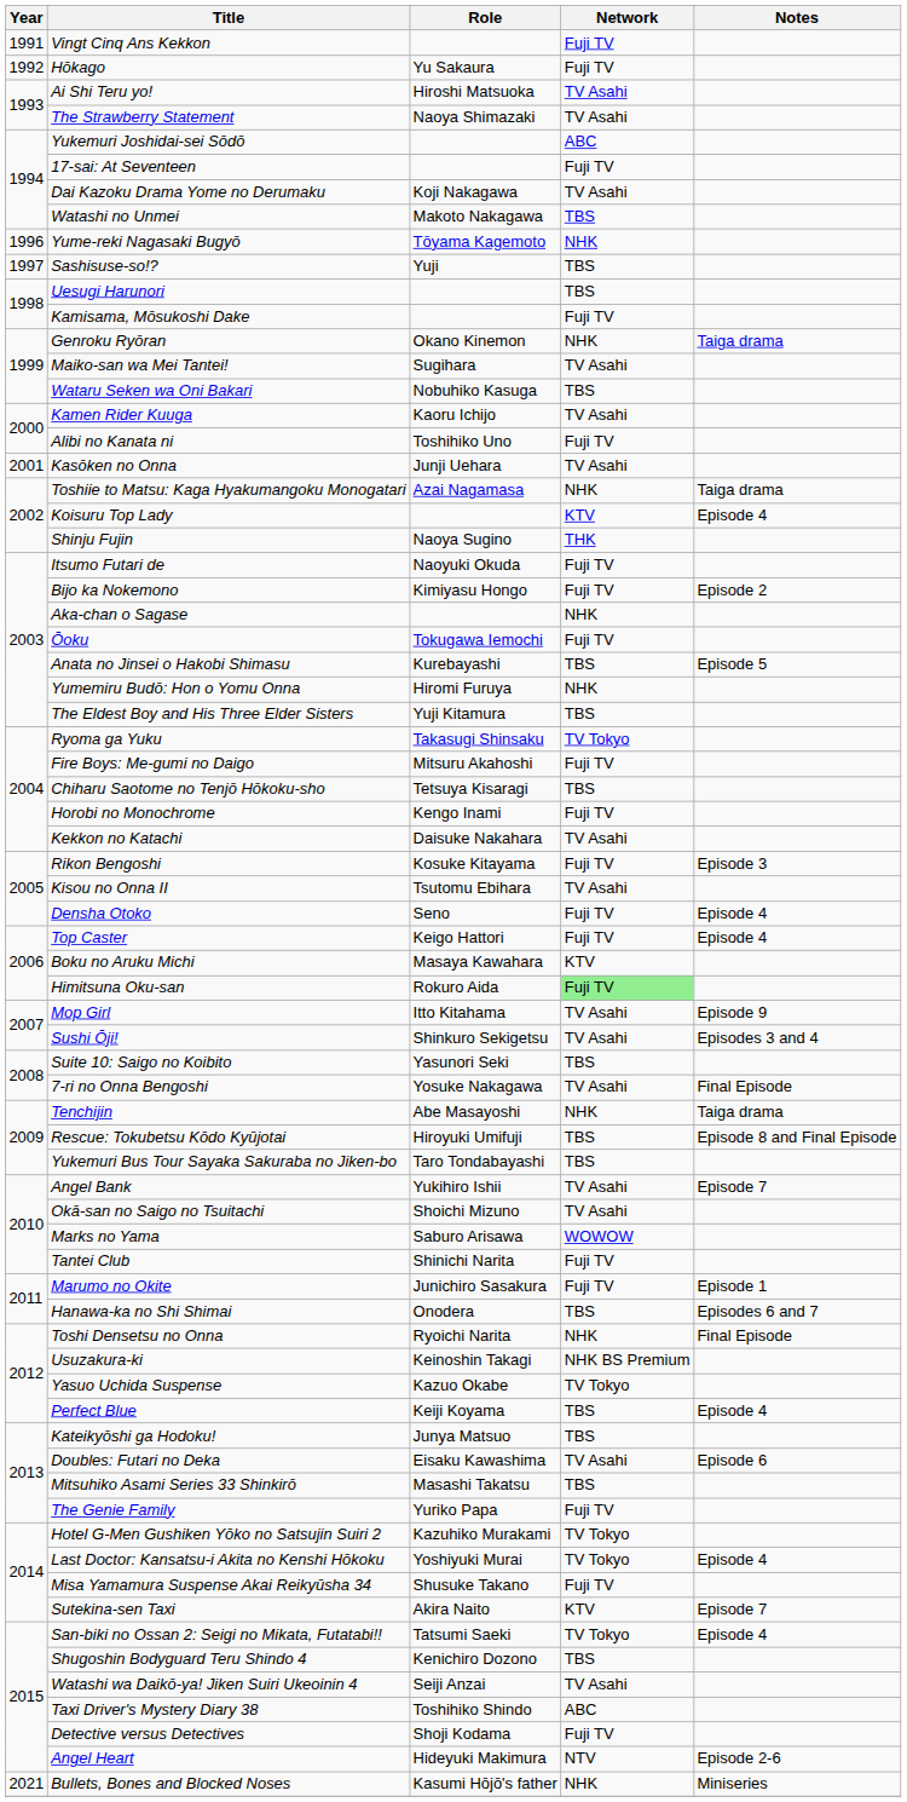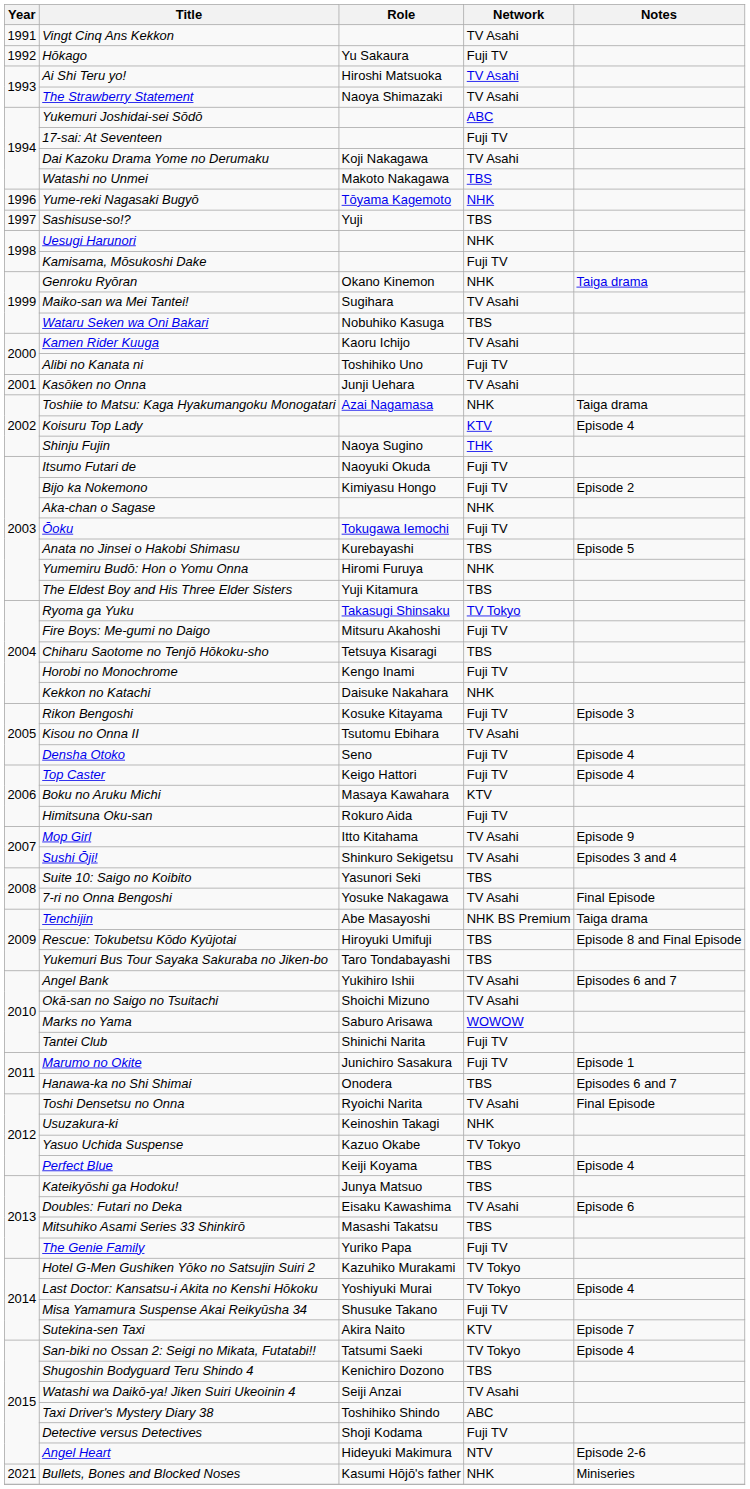 <table class="wikitable">
 <tr>
 <th>Year</th>
 <th>Title</th>
 <th>Role</th>
 <th>Network</th>
 <th>Notes</th>
 </tr>
 <tr>
 <td>1991</td>
 <td><em>Vingt Cinq Ans Kekkon</em></td>
 <td></td>
-<td><a href='#'>Fuji TV</a></td>
+<td>TV Asahi</td>
 <td></td>
 </tr>
 <tr>
 <td>1992</td>
 <td><em>Hōkago</em></td>
 <td>Yu Sakaura</td>
 <td>Fuji TV</td>
 <td></td>
 </tr>
 <tr>
 <td rowspan="2">1993</td>
 <td><em>Ai Shi Teru yo!</em></td>
 <td>Hiroshi Matsuoka</td>
 <td><a href='#'>TV Asahi</a></td>
 <td></td>
 </tr>
 <tr>
 <td><em><a href='#'>The Strawberry Statement</a></em></td>
 <td>Naoya Shimazaki</td>
 <td>TV Asahi</td>
 <td></td>
 </tr>
 <tr>
 <td rowspan="4">1994</td>
 <td><em>Yukemuri Joshidai-sei Sōdō</em></td>
 <td></td>
 <td><a href='#'>ABC</a></td>
 <td></td>
 </tr>
 <tr>
 <td><em>17-sai: At Seventeen</em></td>
 <td></td>
 <td>Fuji TV</td>
 <td></td>
 </tr>
 <tr>
 <td><em>Dai Kazoku Drama Yome no Derumaku</em></td>
 <td>Koji Nakagawa</td>
 <td>TV Asahi</td>
 <td></td>
 </tr>
 <tr>
 <td><em>Watashi no Unmei</em></td>
 <td>Makoto Nakagawa</td>
 <td><a href='#'>TBS</a></td>
 <td></td>
 </tr>
 <tr>
 <td>1996</td>
 <td><em>Yume-reki Nagasaki Bugyō</em></td>
 <td><a href='#'>Tōyama Kagemoto</a></td>
 <td><a href='#'>NHK</a></td>
 <td></td>
 </tr>
 <tr>
 <td>1997</td>
 <td><em>Sashisuse-so!?</em></td>
 <td>Yuji</td>
 <td>TBS</td>
 <td></td>
 </tr>
 <tr>
 <td rowspan="2">1998</td>
 <td><em><a href='#'>Uesugi Harunori</a></em></td>
 <td></td>
-<td>TBS</td>
+<td>NHK</td>
 <td></td>
 </tr>
 <tr>
 <td><em>Kamisama, Mōsukoshi Dake</em></td>
 <td></td>
 <td>Fuji TV</td>
 <td></td>
 </tr>
 <tr>
 <td rowspan="3">1999</td>
 <td><em>Genroku Ryōran</em></td>
 <td>Okano Kinemon</td>
 <td>NHK</td>
 <td><a href='#'>Taiga drama</a></td>
 </tr>
 <tr>
 <td><em>Maiko-san wa Mei Tantei!</em></td>
 <td>Sugihara</td>
 <td>TV Asahi</td>
 <td></td>
 </tr>
 <tr>
 <td><em><a href='#'>Wataru Seken wa Oni Bakari</a></em></td>
 <td>Nobuhiko Kasuga</td>
 <td>TBS</td>
 <td></td>
 </tr>
 <tr>
 <td rowspan="2">2000</td>
 <td><em><a href='#'>Kamen Rider Kuuga</a></em></td>
 <td>Kaoru Ichijo</td>
 <td>TV Asahi</td>
 <td></td>
 </tr>
 <tr>
 <td><em>Alibi no Kanata ni</em></td>
 <td>Toshihiko Uno</td>
 <td>Fuji TV</td>
 <td></td>
 </tr>
 <tr>
 <td>2001</td>
 <td><em>Kasōken no Onna</em></td>
 <td>Junji Uehara</td>
 <td>TV Asahi</td>
 <td></td>
 </tr>
 <tr>
 <td rowspan="3">2002</td>
 <td><em>Toshiie to Matsu: Kaga Hyakumangoku Monogatari</em></td>
 <td><a href='#'>Azai Nagamasa</a></td>
 <td>NHK</td>
 <td>Taiga drama</td>
 </tr>
 <tr>
 <td><em>Koisuru Top Lady</em></td>
 <td></td>
 <td><a href='#'>KTV</a></td>
 <td>Episode 4</td>
 </tr>
 <tr>
 <td><em>Shinju Fujin</em></td>
 <td>Naoya Sugino</td>
 <td><a href='#'>THK</a></td>
 <td></td>
 </tr>
 <tr>
 <td rowspan="7">2003</td>
 <td><em>Itsumo Futari de</em></td>
 <td>Naoyuki Okuda</td>
 <td>Fuji TV</td>
 <td></td>
 </tr>
 <tr>
 <td><em>Bijo ka Nokemono</em></td>
 <td>Kimiyasu Hongo</td>
 <td>Fuji TV</td>
 <td>Episode 2</td>
 </tr>
 <tr>
 <td><em>Aka-chan o Sagase</em></td>
 <td></td>
 <td>NHK</td>
 <td></td>
 </tr>
 <tr>
 <td><em><a href='#'>Ōoku</a></em></td>
 <td><a href='#'>Tokugawa Iemochi</a></td>
 <td>Fuji TV</td>
 <td></td>
 </tr>
 <tr>
 <td><em>Anata no Jinsei o Hakobi Shimasu</em></td>
 <td>Kurebayashi</td>
 <td>TBS</td>
 <td>Episode 5</td>
 </tr>
 <tr>
 <td><em>Yumemiru Budō: Hon o Yomu Onna</em></td>
 <td>Hiromi Furuya</td>
 <td>NHK</td>
 <td></td>
 </tr>
 <tr>
 <td><em>The Eldest Boy and His Three Elder Sisters</em></td>
 <td>Yuji Kitamura</td>
 <td>TBS</td>
 <td></td>
 </tr>
 <tr>
 <td rowspan="5">2004</td>
 <td><em>Ryoma ga Yuku</em></td>
 <td><a href='#'>Takasugi Shinsaku</a></td>
 <td><a href='#'>TV Tokyo</a></td>
 <td></td>
 </tr>
 <tr>
 <td><em>Fire Boys: Me-gumi no Daigo</em></td>
 <td>Mitsuru Akahoshi</td>
 <td>Fuji TV</td>
 <td></td>
 </tr>
 <tr>
 <td><em>Chiharu Saotome no Tenjō Hōkoku-sho</em></td>
 <td>Tetsuya Kisaragi</td>
 <td>TBS</td>
 <td></td>
 </tr>
 <tr>
 <td><em>Horobi no Monochrome</em></td>
 <td>Kengo Inami</td>
 <td>Fuji TV</td>
 <td></td>
 </tr>
 <tr>
 <td><em>Kekkon no Katachi</em></td>
 <td>Daisuke Nakahara</td>
-<td>TV Asahi</td>
+<td>NHK</td>
 <td></td>
 </tr>
 <tr>
 <td rowspan="3">2005</td>
 <td><em>Rikon Bengoshi</em></td>
 <td>Kosuke Kitayama</td>
 <td>Fuji TV</td>
 <td>Episode 3</td>
 </tr>
 <tr>
 <td><em>Kisou no Onna II</em></td>
 <td>Tsutomu Ebihara</td>
 <td>TV Asahi</td>
 <td></td>
 </tr>
 <tr>
 <td><em><a href='#'>Densha Otoko</a></em></td>
 <td>Seno</td>
 <td>Fuji TV</td>
 <td>Episode 4</td>
 </tr>
 <tr>
 <td rowspan="3">2006</td>
 <td><em><a href='#'>Top Caster</a></em></td>
 <td>Keigo Hattori</td>
 <td>Fuji TV</td>
 <td>Episode 4</td>
 </tr>
 <tr>
 <td><em>Boku no Aruku Michi</em></td>
 <td>Masaya Kawahara</td>
 <td>KTV</td>
 <td></td>
 </tr>
 <tr>
 <td><em>Himitsuna Oku-san</em></td>
 <td>Rokuro Aida</td>
-<td style="background: lightgreen;">Fuji TV</td>
+<td>Fuji TV</td>
 <td></td>
 </tr>
 <tr>
 <td rowspan="2">2007</td>
 <td><em><a href='#'>Mop Girl</a></em></td>
 <td>Itto Kitahama</td>
 <td>TV Asahi</td>
 <td>Episode 9</td>
 </tr>
 <tr>
 <td><em><a href='#'>Sushi Ōji!</a></em></td>
 <td>Shinkuro Sekigetsu</td>
 <td>TV Asahi</td>
 <td>Episodes 3 and 4</td>
 </tr>
 <tr>
 <td rowspan="2">2008</td>
 <td><em>Suite 10: Saigo no Koibito</em></td>
 <td>Yasunori Seki</td>
 <td>TBS</td>
 <td></td>
 </tr>
 <tr>
 <td><em>7-ri no Onna Bengoshi</em></td>
 <td>Yosuke Nakagawa</td>
 <td>TV Asahi</td>
 <td>Final Episode</td>
 </tr>
 <tr>
 <td rowspan="3">2009</td>
 <td><em><a href='#'>Tenchijin</a></em></td>
 <td>Abe Masayoshi</td>
-<td>NHK</td>
+<td>NHK BS Premium</td>
 <td>Taiga drama</td>
 </tr>
 <tr>
 <td><em>Rescue: Tokubetsu Kōdo Kyūjotai</em></td>
 <td>Hiroyuki Umifuji</td>
 <td>TBS</td>
 <td>Episode 8 and Final Episode</td>
 </tr>
 <tr>
 <td><em>Yukemuri Bus Tour Sayaka Sakuraba no Jiken-bo</em></td>
 <td>Taro Tondabayashi</td>
 <td>TBS</td>
 <td></td>
 </tr>
 <tr>
 <td rowspan="4">2010</td>
 <td><em>Angel Bank</em></td>
 <td>Yukihiro Ishii</td>
 <td>TV Asahi</td>
-<td>Episode 7</td>
+<td>Episodes 6 and 7</td>
 </tr>
 <tr>
 <td><em>Okā-san no Saigo no Tsuitachi</em></td>
 <td>Shoichi Mizuno</td>
 <td>TV Asahi</td>
 <td></td>
 </tr>
 <tr>
 <td><em>Marks no Yama</em></td>
 <td>Saburo Arisawa</td>
 <td><a href='#'>WOWOW</a></td>
 <td></td>
 </tr>
 <tr>
 <td><em>Tantei Club</em></td>
 <td>Shinichi Narita</td>
 <td>Fuji TV</td>
 <td></td>
 </tr>
 <tr>
 <td rowspan="2">2011</td>
 <td><em><a href='#'>Marumo no Okite</a></em></td>
 <td>Junichiro Sasakura</td>
 <td>Fuji TV</td>
 <td>Episode 1</td>
 </tr>
 <tr>
 <td><em>Hanawa-ka no Shi Shimai</em></td>
 <td>Onodera</td>
 <td>TBS</td>
 <td>Episodes 6 and 7</td>
 </tr>
 <tr>
 <td rowspan="4">2012</td>
 <td><em>Toshi Densetsu no Onna</em></td>
 <td>Ryoichi Narita</td>
-<td>NHK</td>
+<td>TV Asahi</td>
 <td>Final Episode</td>
 </tr>
 <tr>
 <td><em>Usuzakura-ki</em></td>
 <td>Keinoshin Takagi</td>
-<td>NHK BS Premium</td>
+<td>NHK</td>
 <td></td>
 </tr>
 <tr>
 <td><em>Yasuo Uchida Suspense</em></td>
 <td>Kazuo Okabe</td>
 <td>TV Tokyo</td>
 <td></td>
 </tr>
 <tr>
 <td><em><a href='#'>Perfect Blue</a></em></td>
 <td>Keiji Koyama</td>
 <td>TBS</td>
 <td>Episode 4</td>
 </tr>
 <tr>
 <td rowspan="4">2013</td>
 <td><em>Kateikyōshi ga Hodoku!</em></td>
 <td>Junya Matsuo</td>
 <td>TBS</td>
 <td></td>
 </tr>
 <tr>
 <td><em>Doubles: Futari no Deka</em></td>
 <td>Eisaku Kawashima</td>
 <td>TV Asahi</td>
 <td>Episode 6</td>
 </tr>
 <tr>
 <td><em>Mitsuhiko Asami Series 33 Shinkirō</em></td>
 <td>Masashi Takatsu</td>
 <td>TBS</td>
 <td></td>
 </tr>
 <tr>
 <td><em><a href='#'>The Genie Family</a></em></td>
 <td>Yuriko Papa</td>
 <td>Fuji TV</td>
 <td></td>
 </tr>
 <tr>
 <td rowspan="4">2014</td>
 <td><em>Hotel G-Men Gushiken Yōko no Satsujin Suiri 2</em></td>
 <td>Kazuhiko Murakami</td>
 <td>TV Tokyo</td>
 <td></td>
 </tr>
 <tr>
 <td><em>Last Doctor: Kansatsu-i Akita no Kenshi Hōkoku</em></td>
 <td>Yoshiyuki Murai</td>
 <td>TV Tokyo</td>
 <td>Episode 4</td>
 </tr>
 <tr>
 <td><em>Misa Yamamura Suspense Akai Reikyūsha 34</em></td>
 <td>Shusuke Takano</td>
 <td>Fuji TV</td>
 <td></td>
 </tr>
 <tr>
 <td><em>Sutekina-sen Taxi</em></td>
 <td>Akira Naito</td>
 <td>KTV</td>
 <td>Episode 7</td>
 </tr>
 <tr>
 <td rowspan="6">2015</td>
 <td><em>San-biki no Ossan 2: Seigi no Mikata, Futatabi!!</em></td>
 <td>Tatsumi Saeki</td>
 <td>TV Tokyo</td>
 <td>Episode 4</td>
 </tr>
 <tr>
 <td><em>Shugoshin Bodyguard Teru Shindo 4</em></td>
 <td>Kenichiro Dozono</td>
 <td>TBS</td>
 <td></td>
 </tr>
 <tr>
 <td><em>Watashi wa Daikō-ya! Jiken Suiri Ukeoinin 4</em></td>
 <td>Seiji Anzai</td>
 <td>TV Asahi</td>
 <td></td>
 </tr>
 <tr>
 <td><em>Taxi Driver's Mystery Diary 38</em></td>
 <td>Toshihiko Shindo</td>
 <td>ABC</td>
 <td></td>
 </tr>
 <tr>
 <td><em>Detective versus Detectives</em></td>
 <td>Shoji Kodama</td>
 <td>Fuji TV</td>
 <td></td>
 </tr>
 <tr>
 <td><em><a href='#'>Angel Heart</a></em></td>
 <td>Hideyuki Makimura</td>
 <td>NTV</td>
 <td>Episode 2-6</td>
 </tr>
 <tr>
 <td>2021</td>
 <td><em>Bullets, Bones and Blocked Noses</em></td>
 <td>Kasumi Hōjō's father</td>
 <td>NHK</td>
 <td>Miniseries</td>
 </tr>
 <tr>
 </tr>
 </table>
